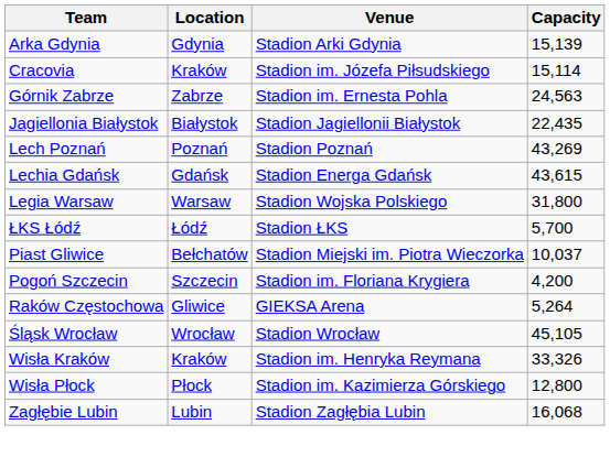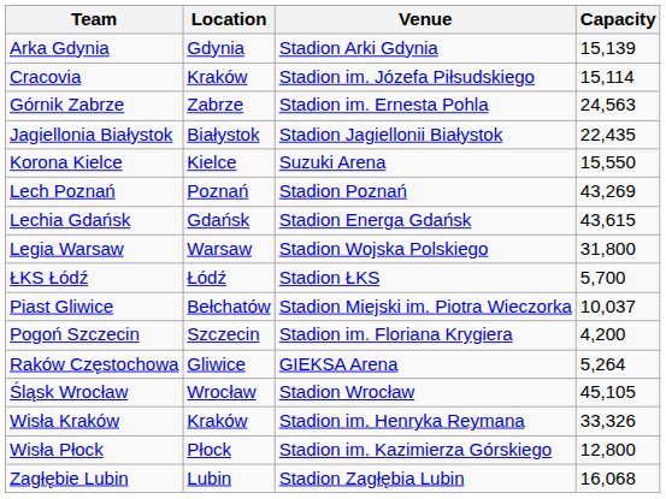 <table class="wikitable sortable" style="text-align: left;">
 <tr>
 <th>Team</th>
 <th>Location</th>
 <th>Venue</th>
 <th>Capacity</th>
 </tr>
 <tr>
 <td><a href='#'>Arka Gdynia</a></td>
 <td><a href='#'>Gdynia</a></td>
 <td><a href='#'>Stadion Arki Gdynia</a></td>
 <td>15,139</td>
 </tr>
 <tr>
 <td><a href='#'>Cracovia</a></td>
 <td><a href='#'>Kraków</a></td>
 <td><a href='#'>Stadion im. Józefa Piłsudskiego</a></td>
 <td>15,114</td>
 </tr>
 <tr>
 <td><a href='#'>Górnik Zabrze</a></td>
 <td><a href='#'>Zabrze</a></td>
 <td><a href='#'>Stadion im. Ernesta Pohla</a></td>
 <td>24,563</td>
 </tr>
 <tr>
 <td><a href='#'>Jagiellonia Białystok</a></td>
 <td><a href='#'>Białystok</a></td>
 <td><a href='#'>Stadion Jagiellonii Białystok</a></td>
 <td>22,435</td>
+</tr>
+<tr>
+<td><a href='#'>Korona Kielce</a></td>
+<td><a href='#'>Kielce</a></td>
+<td><a href='#'>Suzuki Arena</a></td>
+<td>15,550</td>
 </tr>
 <tr>
 <td><a href='#'>Lech Poznań</a></td>
 <td><a href='#'>Poznań</a></td>
 <td><a href='#'>Stadion Poznań</a></td>
 <td>43,269</td>
 </tr>
 <tr>
 <td><a href='#'>Lechia Gdańsk</a></td>
 <td><a href='#'>Gdańsk</a></td>
 <td><a href='#'>Stadion Energa Gdańsk</a></td>
 <td>43,615</td>
 </tr>
 <tr>
 <td><a href='#'>Legia Warsaw</a></td>
 <td><a href='#'>Warsaw</a></td>
 <td><a href='#'>Stadion Wojska Polskiego</a></td>
 <td>31,800</td>
 </tr>
 <tr>
 <td><a href='#'>ŁKS Łódź</a></td>
 <td><a href='#'>Łódź</a></td>
 <td><a href='#'>Stadion ŁKS</a></td>
 <td>5,700</td>
 </tr>
 <tr>
 <td><a href='#'>Piast Gliwice</a></td>
 <td><a href='#'>Bełchatów</a></td>
 <td><a href='#'>Stadion Miejski im. Piotra Wieczorka</a></td>
 <td>10,037</td>
 </tr>
 <tr>
 <td><a href='#'>Pogoń Szczecin</a></td>
 <td><a href='#'>Szczecin</a></td>
 <td><a href='#'>Stadion im. Floriana Krygiera</a></td>
 <td>4,200</td>
 </tr>
 <tr>
 <td><a href='#'>Raków Częstochowa</a></td>
 <td><a href='#'>Gliwice</a></td>
 <td><a href='#'>GIEKSA Arena</a></td>
 <td>5,264</td>
 </tr>
 <tr>
 <td><a href='#'>Śląsk Wrocław</a></td>
 <td><a href='#'>Wrocław</a></td>
 <td><a href='#'>Stadion Wrocław</a></td>
 <td>45,105</td>
 </tr>
 <tr>
 <td><a href='#'>Wisła Kraków</a></td>
 <td><a href='#'>Kraków</a></td>
 <td><a href='#'>Stadion im. Henryka Reymana</a></td>
 <td>33,326</td>
 </tr>
 <tr>
 <td><a href='#'>Wisła Płock</a></td>
 <td><a href='#'>Płock</a></td>
 <td><a href='#'>Stadion im. Kazimierza Górskiego</a></td>
 <td>12,800</td>
 </tr>
 <tr>
 <td><a href='#'>Zagłębie Lubin</a></td>
 <td><a href='#'>Lubin</a></td>
 <td><a href='#'>Stadion Zagłębia Lubin</a></td>
 <td>16,068</td>
 </tr>
 </table>
